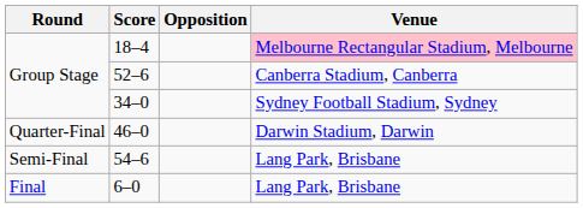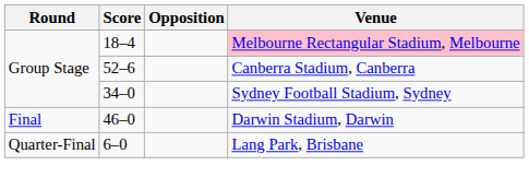 <table class="wikitable">
 <tr>
 <th>Round</th>
 <th>Score</th>
 <th>Opposition</th>
 <th>Venue</th>
 </tr>
 <tr>
 <td rowspan="3">Group Stage</td>
 <td>18–4</td>
 <td></td>
 <td style="background: pink;"><a href='#'>Melbourne Rectangular Stadium</a>, <a href='#'>Melbourne</a></td>
 </tr>
 <tr>
 <td>52–6</td>
 <td></td>
 <td><a href='#'>Canberra Stadium</a>, <a href='#'>Canberra</a></td>
 </tr>
 <tr>
 <td>34–0</td>
 <td></td>
 <td><a href='#'>Sydney Football Stadium</a>, <a href='#'>Sydney</a></td>
 </tr>
 <tr>
-<td>Quarter-Final</td>
+<td><a href='#'>Final</a></td>
 <td>46–0</td>
 <td></td>
 <td><a href='#'>Darwin Stadium</a>, <a href='#'>Darwin</a></td>
 </tr>
 <tr>
-<td>Semi-Final</td>
-<td>54–6</td>
-<td></td>
-<td><a href='#'>Lang Park</a>, <a href='#'>Brisbane</a></td>
-</tr>
-<tr>
-<td><a href='#'>Final</a></td>
+<td>Quarter-Final</td>
 <td>6–0</td>
 <td></td>
 <td><a href='#'>Lang Park</a>, <a href='#'>Brisbane</a></td>
 </tr>
 </table>
